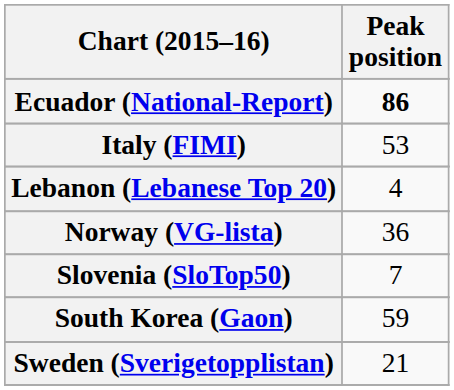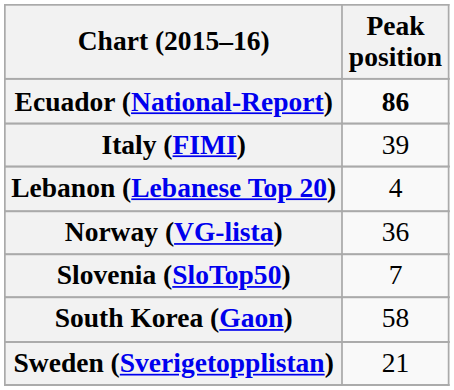 <table class="wikitable sortable plainrowheaders" style="text-align:center">
 <tr>
 <th scope="col">Chart (2015–16)</th>
 <th scope="col">Peak<br> position</th>
 </tr>
 <tr>
 </tr>
 <tr>
 </tr>
 <tr>
 </tr>
 <tr>
 </tr>
 <tr>
 </tr>
 <tr>
 </tr>
 <tr>
 </tr>
 <tr>
 <th scope="row">Ecuador (<a href='#'>National-Report</a>)</th>
 <td><strong>86</strong></td>
 </tr>
 <tr>
 </tr>
 <tr>
 </tr>
 <tr>
 </tr>
 <tr>
 </tr>
 <tr>
 </tr>
 <tr>
 <th scope="row">Italy (<a href='#'>FIMI</a>)</th>
-<td>53</td>
+<td>39</td>
 </tr>
 <tr>
 </tr>
 <tr>
 <th scope="row">Lebanon (<a href='#'>Lebanese Top 20</a>) </th>
 <td>4</td>
 </tr>
 <tr>
 </tr>
 <tr>
 </tr>
 <tr>
 </tr>
 <tr>
 <th scope="row">Norway (<a href='#'>VG-lista</a>)</th>
 <td>36</td>
 </tr>
 <tr>
 </tr>
 <tr>
 </tr>
 <tr>
 </tr>
 <tr>
 </tr>
 <tr>
 <th scope="row">Slovenia (<a href='#'>SloTop50</a>)</th>
 <td>7</td>
 </tr>
 <tr>
 </tr>
 <tr>
 <th scope="row">South Korea (<a href='#'>Gaon</a>)</th>
-<td>59</td>
+<td>58</td>
 </tr>
 <tr>
 </tr>
 <tr>
 <th scope="row">Sweden (<a href='#'>Sverigetopplistan</a>)</th>
 <td>21</td>
 </tr>
 <tr>
 </tr>
 <tr>
 </tr>
 <tr>
 </tr>
 <tr>
 </tr>
 <tr>
 </tr>
 <tr>
 </tr>
 <tr>
 </tr>
 </table>
